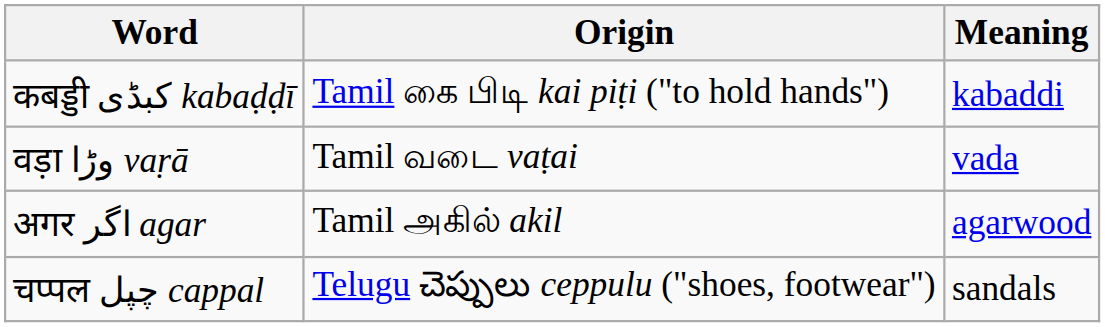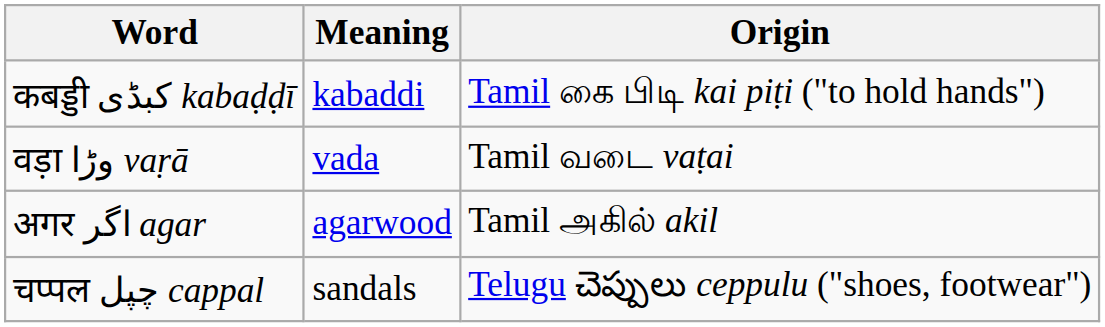 <table class="wikitable">
 <tr>
 <th>Word</th>
+<th>Meaning</th>
 <th>Origin</th>
-<th>Meaning</th>
 </tr>
 <tr>
 <td style="width:08em">कबड्डी کبڈی <em>kabaḍḍī</em></td>
+<td><a href='#'>kabaddi</a></td>
 <td><a href='#'>Tamil</a> கை பிடி <em>kai piṭi</em> ("to hold hands")</td>
-<td><a href='#'>kabaddi</a></td>
 </tr>
 <tr>
 <td>वड़ा وڑا <em>vaṛā</em></td>
+<td><a href='#'>vada</a></td>
 <td>Tamil வடை <em>vaṭai</em></td>
-<td><a href='#'>vada</a></td>
 </tr>
 <tr>
 <td>अगर اگر <em>agar</em></td>
+<td><a href='#'>agarwood</a></td>
 <td>Tamil அகில் <em>akil</em></td>
-<td><a href='#'>agarwood</a></td>
 </tr>
 <tr>
 <td>चप्पल چپل <em>cappal</em></td>
+<td>sandals</td>
 <td><a href='#'>Telugu</a> చెప్పులు <em>ceppulu</em> ("shoes, footwear")</td>
-<td>sandals</td>
 </tr>
 </table>
